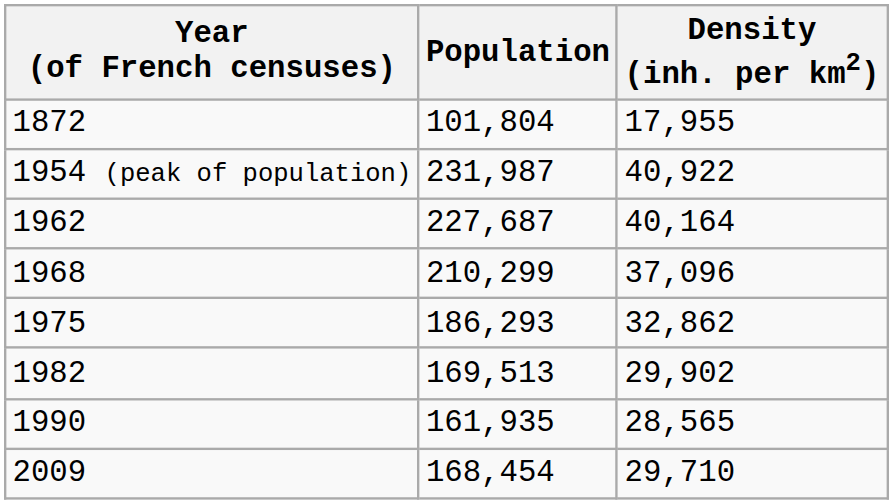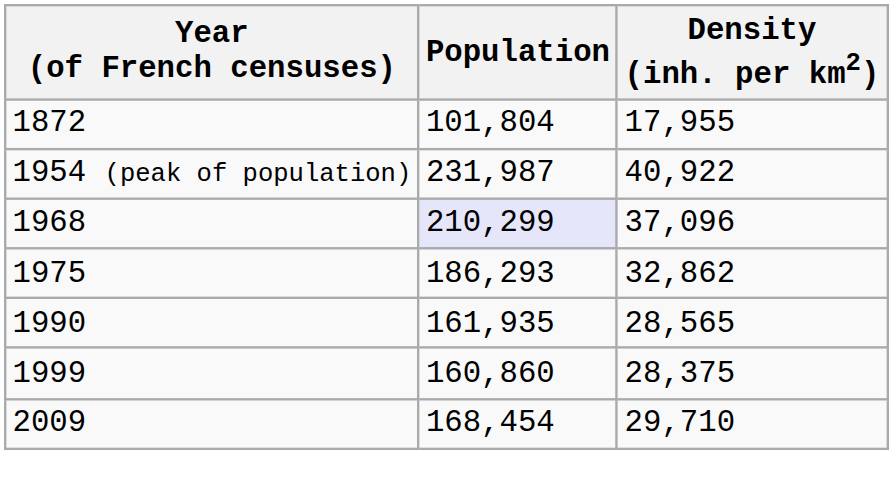 <table class="wikitable">
 <tr>
 <th>Year<br>(of French censuses)</th>
 <th>Population</th>
 <th>Density<br>(inh. per km<sup>2</sup>)</th>
 </tr>
 <tr>
 <td>1872</td>
 <td>101,804</td>
 <td>17,955</td>
 </tr>
 <tr>
 <td>1954 <small>(peak of population)</small></td>
 <td>231,987</td>
 <td>40,922</td>
 </tr>
 <tr>
-<td>1962</td>
-<td>227,687</td>
-<td>40,164</td>
-</tr>
-<tr>
 <td>1968</td>
-<td>210,299</td>
+<td style="background: lavender;">210,299</td>
 <td>37,096</td>
 </tr>
 <tr>
 <td>1975</td>
 <td>186,293</td>
 <td>32,862</td>
 </tr>
 <tr>
-<td>1982</td>
-<td>169,513</td>
-<td>29,902</td>
-</tr>
-<tr>
 <td>1990</td>
 <td>161,935</td>
 <td>28,565</td>
+</tr>
+<tr>
+<td>1999</td>
+<td>160,860</td>
+<td>28,375</td>
 </tr>
 <tr>
 <td>2009</td>
 <td>168,454</td>
 <td>29,710</td>
 </tr>
 </table>
